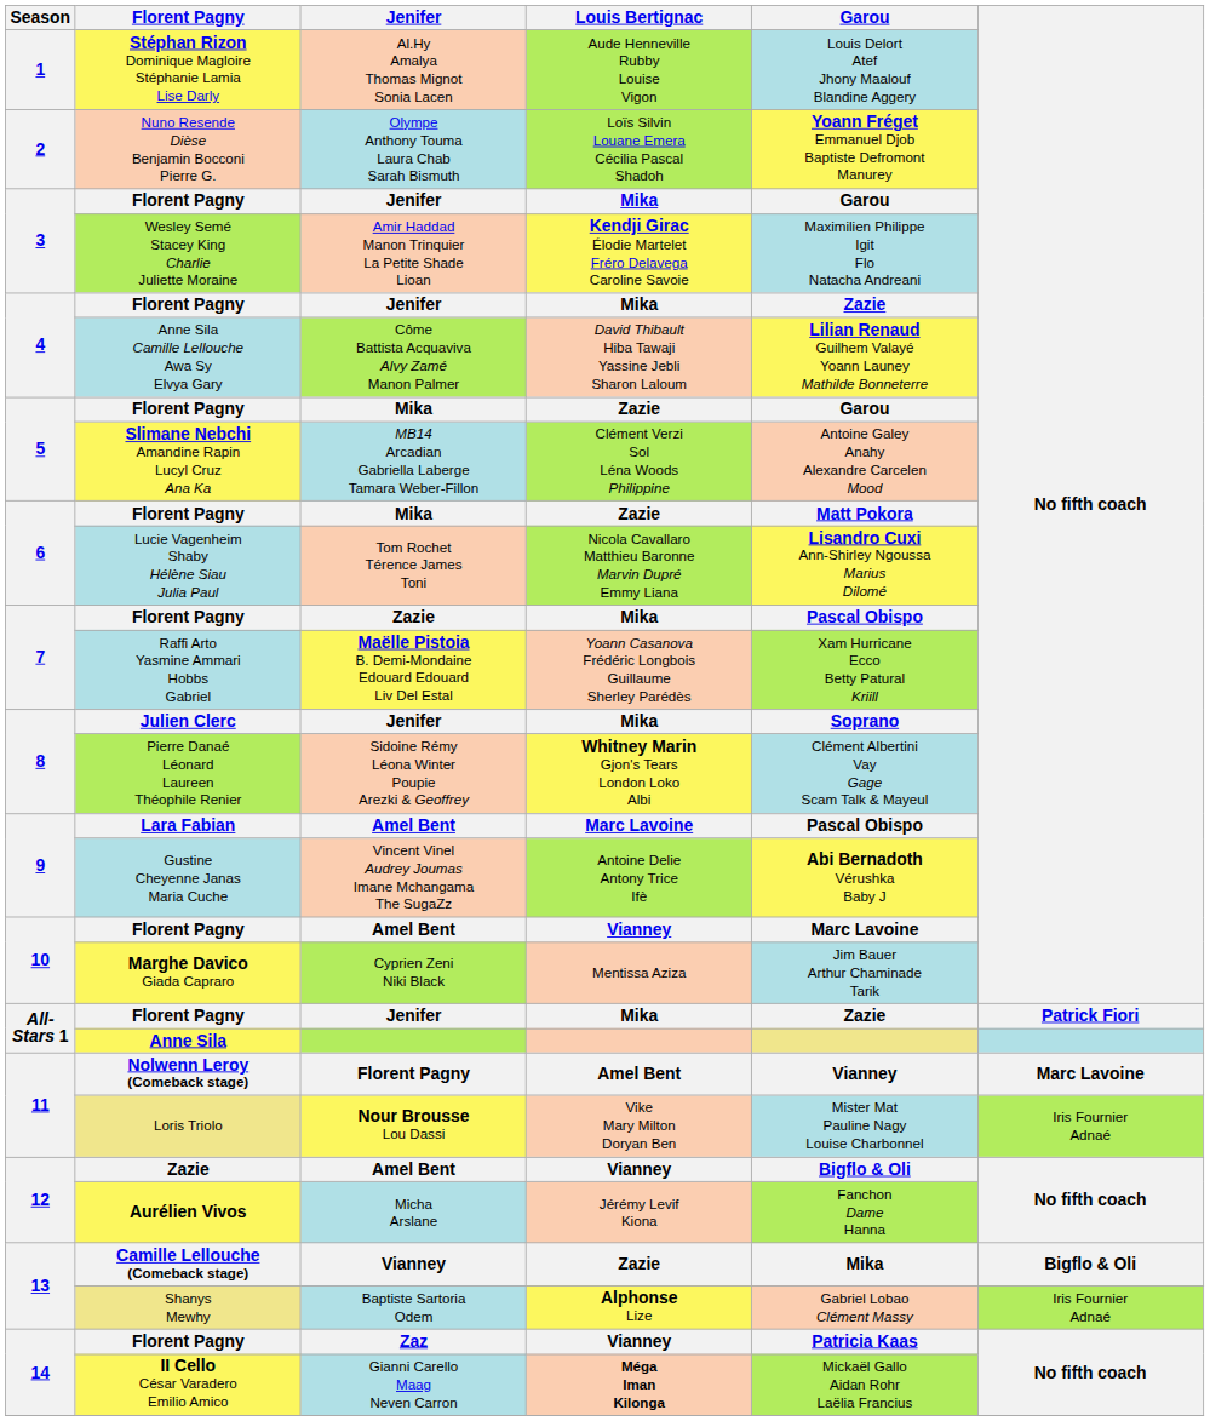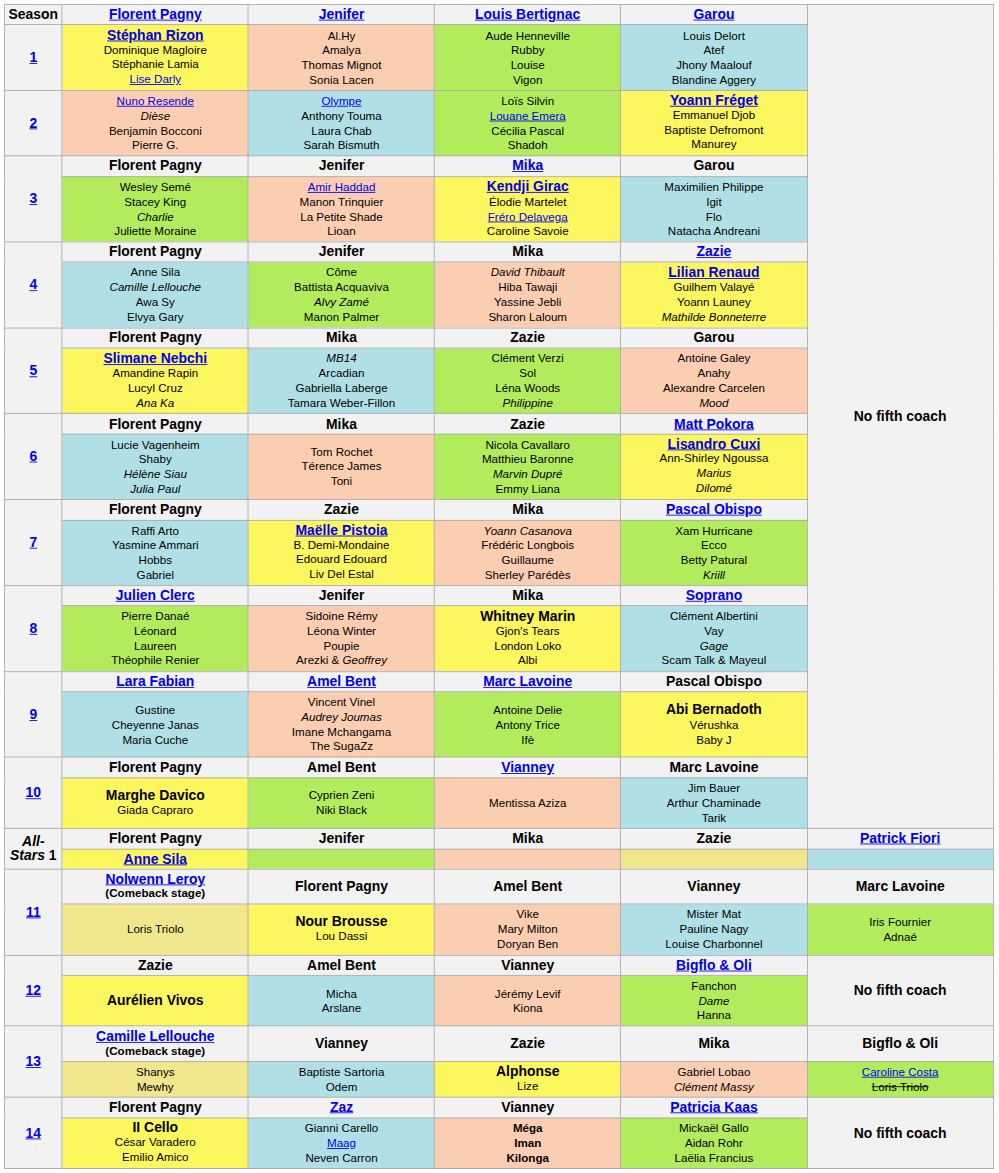 <table class="wikitable nowrap" style="text-align:center; line-height:16px; width:90%">
 <tr>
 <th style="width:4%">Season</th>
 <th style="width:18%" scope="col"><a href='#'>Florent Pagny</a></th>
 <th style="width:18%" scope="col"><a href='#'>Jenifer</a></th>
 <th style="width:18%" scope="col"><a href='#'>Louis Bertignac</a></th>
 <th style="width:18%" scope="col"><a href='#'>Garou</a></th>
 <th style="width:18%" rowspan="19">No fifth coach</th>
 </tr>
 <tr>
 <th><a href='#'>1</a></th>
 <td style="background:#FCF75E"><strong><a href='#'>Stéphan Rizon</a></strong><br><small>Dominique Magloire<br>Stéphanie Lamia<br><a href='#'>Lise Darly</a></small></td>
 <td style="background:#FBCEB1"><small>Al.Hy<br>Amalya<br>Thomas Mignot<br>Sonia Lacen</small></td>
 <td style="background:#B2EC5D"><small>Aude Henneville<br>Rubby<br>Louise<br>Vigon</small></td>
 <td style="background:#B0E0E6"><small>Louis Delort<br>Atef<br>Jhony Maalouf<br>Blandine Aggery</small></td>
 </tr>
 <tr>
 <th scope="center"><a href='#'>2</a></th>
 <td style="background:#FBCEB1"><small><a href='#'>Nuno Resende</a> <br><em>Dièse</em> <br>Benjamin Bocconi <br>Pierre G.</small></td>
 <td style="background:#B0E0E6"><small><a href='#'>Olympe</a> <br>Anthony Touma <br>Laura Chab <br>Sarah Bismuth</small></td>
 <td style="background:#B2EC5D"><small>Loïs Silvin <br><a href='#'>Louane Emera</a> <br>Cécilia Pascal <br>Shadoh</small></td>
 <td style="background:#FCF75E"><strong><a href='#'>Yoann Fréget</a></strong><br> <small>Emmanuel Djob <br>Baptiste Defromont <br>Manurey</small></td>
 </tr>
 <tr>
 <th rowspan="2"><a href='#'>3</a></th>
 <th scope="col">Florent Pagny</th>
 <th scope="col">Jenifer</th>
 <th scope="col"><a href='#'>Mika</a></th>
 <th scope="col">Garou</th>
 </tr>
 <tr>
 <td style="background:#B2EC5D"><small>Wesley Semé <br>Stacey King <br><em>Charlie</em> <br>Juliette Moraine</small></td>
 <td style="background:#FBCEB1"><small><a href='#'>Amir Haddad</a> <br>Manon Trinquier <br>La Petite Shade <br>Lioan</small></td>
 <td style="background:#FCF75E"><strong><a href='#'>Kendji Girac</a></strong><small> <br>Élodie Martelet <br><a href='#'>Fréro Delavega</a> <br>Caroline Savoie</small></td>
 <td style="background:#B0E0E6"><small>Maximilien Philippe <br>Igit <br>Flo <br>Natacha Andreani</small></td>
 </tr>
 <tr>
 <th rowspan="2"><a href='#'>4</a></th>
 <th scope="col">Florent Pagny</th>
 <th scope="col">Jenifer</th>
 <th scope="col">Mika</th>
 <th scope="col"><a href='#'>Zazie</a></th>
 </tr>
 <tr>
 <td style="background:#B0E0E6"><small>Anne Sila <br><em>Camille Lellouche</em> <br>Awa Sy <br>Elvya Gary</small></td>
 <td style="background:#B2EC5D"><small>Côme <br>Battista Acquaviva <br><em>Alvy Zamé</em> <br>Manon Palmer</small></td>
 <td style="background:#FBCEB1"><small><em>David Thibault</em> <br>Hiba Tawaji<br>Yassine Jebli<br>Sharon Laloum</small></td>
 <td style="background:#FCF75E"><strong><a href='#'>Lilian Renaud</a></strong><br> <small>Guilhem Valayé <br>Yoann Launey <br><em>Mathilde Bonneterre</em></small></td>
 </tr>
 <tr>
 <th rowspan="2"><a href='#'>5</a></th>
 <th scope="col">Florent Pagny</th>
 <th scope="col">Mika</th>
 <th scope="col">Zazie</th>
 <th scope="col">Garou</th>
 </tr>
 <tr>
 <td style="background:#FCF75E"><strong><a href='#'>Slimane Nebchi</a></strong><br> <small>Amandine Rapin <br>Lucyl Cruz <br><em>Ana Ka</em></small></td>
 <td style="background:#B0E0E6"><small><em>MB14</em> <br>Arcadian <br>Gabriella Laberge <br>Tamara Weber-Fillon</small></td>
 <td style="background:#B2EC5D"><small>Clément Verzi <br>Sol <br>Léna Woods <br><em>Philippine</em></small></td>
 <td style="background:#FBCEB1"><small>Antoine Galey<br>Anahy <br>Alexandre Carcelen <br><em>Mood</em></small></td>
 </tr>
 <tr>
 <th rowspan="2"><a href='#'>6</a></th>
 <th scope="col">Florent Pagny</th>
 <th scope="col">Mika</th>
 <th scope="col">Zazie</th>
 <th scope="col"><a href='#'>Matt Pokora</a></th>
 </tr>
 <tr>
 <td style="background:#B0E0E6"><small>Lucie Vagenheim <br>Shaby <br><em>Hélène Siau</em> <br><em>Julia Paul</em></small></td>
 <td style="background:#FBCEB1"><small>Tom Rochet<br>Térence James<br>Toni</small></td>
 <td style="background:#B2EC5D"><small>Nicola Cavallaro <br>Matthieu Baronne <br><em>Marvin Dupré</em> <br>Emmy Liana</small></td>
 <td style="background:#FCF75E"><strong><a href='#'>Lisandro Cuxi</a></strong><br> <small>Ann-Shirley Ngoussa <br><em>Marius</em> <br><em>Dilomé</em></small></td>
 </tr>
 <tr>
 <th rowspan="2"><a href='#'>7</a></th>
 <th scope="col">Florent Pagny</th>
 <th scope="col">Zazie</th>
 <th scope="col">Mika</th>
 <th scope="col"><a href='#'>Pascal Obispo</a></th>
 </tr>
 <tr>
 <td style="background:#B0E0E6"><small>Raffi Arto<br>Yasmine Ammari<br>Hobbs<br>Gabriel</small></td>
 <td style="background:#FCF75E"><strong><a href='#'>Maëlle Pistoia</a></strong><br><small>B. Demi-Mondaine<br>Edouard Edouard<br>Liv Del Estal</small></td>
 <td style="background:#FBCEB1"><small><em>Yoann Casanova</em><br>Frédéric Longbois<br>Guillaume<br>Sherley Parédès</small></td>
 <td style="background:#B2EC5D"><small>Xam Hurricane<br>Ecco<br>Betty Patural<br><em>Kriill</em></small></td>
 </tr>
 <tr>
 <th rowspan="2"><a href='#'>8</a></th>
 <th scope="col"><a href='#'>Julien Clerc</a></th>
 <th scope="col">Jenifer</th>
 <th scope="col">Mika</th>
 <th scope="col"><a href='#'>Soprano</a></th>
 </tr>
 <tr>
 <td style="background:#B2EC5D"><small>Pierre Danaé<br>Léonard<br>Laureen<br>Théophile Renier</small></td>
 <td style="background:#FBCEB1"><small>Sidoine Rémy<br>Léona Winter<br>Poupie<br>Arezki & <em>Geoffrey</em></small></td>
 <td style="background:#FCF75E"><strong>Whitney Marin</strong><br><small>Gjon's Tears<br>London Loko<br>Albi</small></td>
 <td style="background:#B0E0E6"><small>Clément Albertini<br>Vay<br><em>Gage</em><br>Scam Talk & Mayeul</small></td>
 </tr>
 <tr>
 <th rowspan="2"><a href='#'>9</a></th>
 <th scope="col"><a href='#'>Lara Fabian</a></th>
 <th scope="col"><a href='#'>Amel Bent</a></th>
 <th scope="col"><a href='#'>Marc Lavoine</a></th>
 <th scope="col">Pascal Obispo</th>
 </tr>
 <tr>
 <td style="background:#B0E0E6"><small>Gustine<br>Cheyenne Janas<br>Maria Cuche</small></td>
 <td style="background:#FBCEB1"><small>Vincent Vinel <br><em>Audrey Joumas</em> <br>Imane Mchangama <br>The SugaZz</small></td>
 <td style="background:#B2EC5D"><small>Antoine Delie<br>Antony Trice<br>Ifè</small></td>
 <td style="background:#FCF75E"><strong>Abi Bernadoth</strong><small><br>Vérushka<br>Baby J</small></td>
 </tr>
 <tr>
 <th rowspan="2"><a href='#'>10</a></th>
 <th scope="col">Florent Pagny</th>
 <th scope="col">Amel Bent</th>
 <th scope="col"><a href='#'>Vianney</a></th>
 <th scope="col">Marc Lavoine</th>
 </tr>
 <tr>
 <td style="background:#FCF75E"><strong>Marghe Davico</strong><br><small>Giada Capraro</small></td>
 <td style="background:#B2EC5D"><small>Cyprien Zeni<br>Niki Black</small></td>
 <td style="background:#FBCEB1"><small>Mentissa Aziza</small></td>
 <td style="background:#B0E0E6"><small>Jim Bauer<br> Arthur Chaminade<br>Tarik</small></td>
 </tr>
 <tr>
 <th rowspan="2"><em>All-Stars</em> 1</th>
 <th scope="col">Florent Pagny</th>
 <th scope="col">Jenifer</th>
 <th scope="col">Mika</th>
 <th scope="col">Zazie</th>
 <th scope="col"><a href='#'>Patrick Fiori</a></th>
 </tr>
 <tr>
 <td style="background:#FCF75E"><strong><a href='#'>Anne Sila</a></strong> <br> </td>
 <td style="background:#B2EC5D"></td>
 <td style="background:#fbceb1"></td>
 <td style="background:khaki"></td>
 <td style="background:#B0E0E6"></td>
 </tr>
 <tr>
 <th rowspan="2"><a href='#'>11</a></th>
 <th style="width:18%"><a href='#'>Nolwenn Leroy</a><br><small>(Comeback stage)</small></th>
 <th scope="col">Florent Pagny</th>
 <th scope="col">Amel Bent</th>
 <th scope="col">Vianney</th>
 <th scope="col">Marc Lavoine</th>
 </tr>
 <tr>
 <td style="background:khaki"><small>Loris Triolo</small></td>
 <td style="background:#FCF75E"><strong>Nour Brousse</strong> <br> <small>Lou Dassi</small></td>
 <td style="background:#FBCEB1"><small>Vike <br> Mary Milton <br> Doryan Ben</small></td>
 <td style="background:#B0E0E6"><small>Mister Mat <br> Pauline Nagy <br> Louise Charbonnel</small></td>
 <td style="background:#B2EC5D"><small>Iris Fournier<br>Adnaé</small></td>
 </tr>
 <tr>
 <th rowspan="2"><a href='#'>12</a></th>
 <th scope="col">Zazie</th>
 <th scope="col">Amel Bent</th>
 <th scope="col">Vianney</th>
 <th scope="col"><a href='#'>Bigflo & Oli</a></th>
 <th style="width:18%" rowspan="2">No fifth coach</th>
 </tr>
 <tr>
 <td style="background:#FCF75E"><strong>Aurélien Vivos</strong></td>
 <td style="background:#B0E0E6"><small>Micha</small><br><small>Arslane</small></td>
 <td style="background:#FBCEB1"><small>Jérémy Levif<br>Kiona</small></td>
 <td style="background:#B2EC5D"><small>Fanchon</small><br><small><em>Dame</em></small><br><small>Hanna</small></td>
 </tr>
 <tr>
 <th rowspan="2"><a href='#'>13</a></th>
 <th><a href='#'>Camille Lellouche</a><br><small>(Comeback stage)</small></th>
 <th scope="col">Vianney</th>
 <th scope="col">Zazie</th>
 <th scope="col">Mika</th>
 <th scope="col">Bigflo & Oli</th>
 </tr>
 <tr>
 <td style="background:khaki"><small>Shanys<br>Mewhy</small></td>
 <td style="background:#B0E0E6"><small>Baptiste Sartoria<br>Odem</small></td>
 <td style="background:#FCF75E"><strong>Alphonse</strong><br><small>Lize</small></td>
 <td style="background:#FBCEB1"><small>Gabriel Lobao<br><em>Clément Massy</em></small></td>
-<td style="background:#B2EC5D"><small>Iris Fournier<br>Adnaé</small></td>
+<td style="background:#B2Ec5D"><small><a href='#'>Caroline Costa</a> <br> <s>Loris Triolo</s></small></td>
 </tr>
 <tr>
 <th rowspan="2"><a href='#'>14</a></th>
 <th scope="col">Florent Pagny</th>
 <th scope="col"><a href='#'>Zaz</a></th>
 <th scope="col">Vianney</th>
 <th scope="col"><a href='#'>Patricia Kaas</a></th>
 <th style="width:18%" rowspan="2">No fifth coach</th>
 </tr>
 <tr>
 <td style="background:#FCF75E"><strong>II Cello</strong><br><small>César Varadero<br>Emilio Amico</small></td>
 <td style="background:#B0E0E6"><small>Gianni Carello<br><a href='#'>Maag</a><br>Neven Carron</small></td>
 <td style="background:#FBCEB1"><strong><small>Méga<br>Iman<br>Kilonga</small></strong></td>
 <td style="background:#B2EC5D"><small>Mickaël Gallo<br>Aidan Rohr<br>Laëlia Francius</small></td>
 </tr>
 <tr>
 </tr>
 </table>
